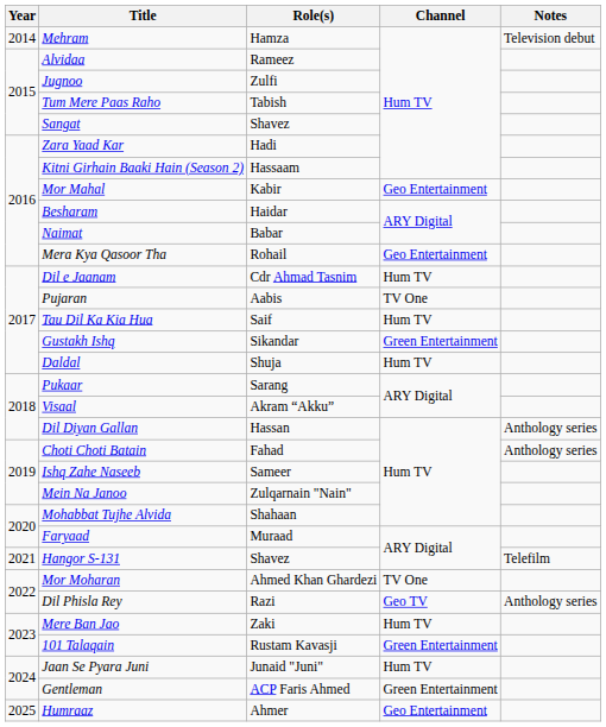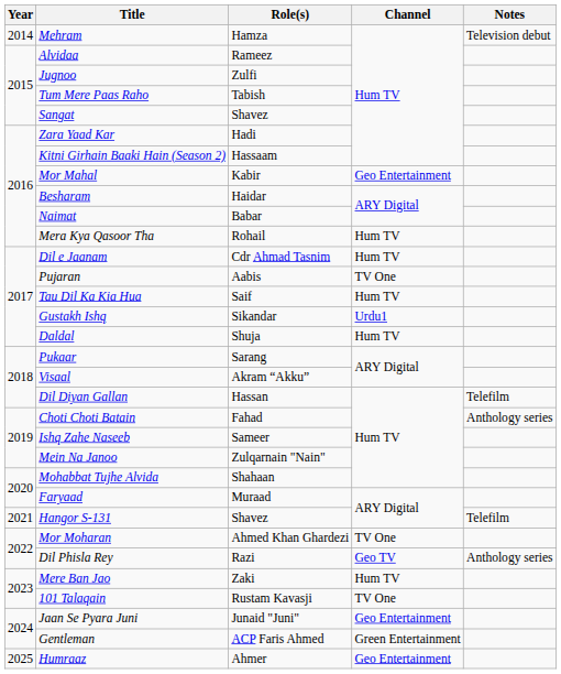 <table class="wikitable plainrowheaders sortable">
 <tr>
 <th scope="col">Year</th>
 <th scope="col">Title</th>
 <th scope="col">Role(s)</th>
 <th scope="col">Channel</th>
 <th>Notes</th>
 </tr>
 <tr>
 <td>2014</td>
 <td><em><a href='#'>Mehram</a></em></td>
 <td>Hamza</td>
 <td rowspan="7"><a href='#'>Hum TV</a></td>
 <td>Television debut</td>
 </tr>
 <tr>
 <td rowspan="4">2015</td>
 <td><em><a href='#'>Alvidaa</a></em></td>
 <td>Rameez</td>
 <td></td>
 </tr>
 <tr>
 <td><em><a href='#'>Jugnoo</a></em></td>
 <td>Zulfi</td>
 <td></td>
 </tr>
 <tr>
 <td><em><a href='#'>Tum Mere Paas Raho</a></em></td>
 <td>Tabish</td>
 <td></td>
 </tr>
 <tr>
 <td><em><a href='#'>Sangat</a></em></td>
 <td>Shavez</td>
 <td></td>
 </tr>
 <tr>
 <td rowspan="6">2016</td>
 <td><em><a href='#'>Zara Yaad Kar</a></em></td>
 <td>Hadi</td>
 <td></td>
 </tr>
 <tr>
 <td><em><a href='#'>Kitni Girhain Baaki Hain (Season 2)</a></em></td>
 <td>Hassaam</td>
 <td></td>
 </tr>
 <tr>
 <td><em><a href='#'>Mor Mahal</a></em></td>
 <td>Kabir</td>
 <td><a href='#'>Geo Entertainment</a></td>
 <td></td>
 </tr>
 <tr>
 <td><em><a href='#'>Besharam</a></em></td>
 <td>Haidar</td>
 <td rowspan="2"><a href='#'>ARY Digital</a></td>
 <td></td>
 </tr>
 <tr>
 <td><em><a href='#'>Naimat</a></em></td>
 <td>Babar</td>
 <td></td>
 </tr>
 <tr>
 <td><em>Mera Kya Qasoor Tha</em></td>
 <td>Rohail</td>
-<td><a href='#'>Geo Entertainment</a></td>
+<td>Hum TV</td>
 <td></td>
 </tr>
 <tr>
 <td rowspan="5">2017</td>
 <td><em><a href='#'>Dil e Jaanam</a></em></td>
 <td>Cdr <a href='#'>Ahmad Tasnim</a></td>
 <td>Hum TV</td>
 <td></td>
 </tr>
 <tr>
 <td><em>Pujaran</em></td>
 <td>Aabis</td>
 <td>TV One</td>
 <td></td>
 </tr>
 <tr>
 <td><em><a href='#'>Tau Dil Ka Kia Hua</a></em></td>
 <td>Saif</td>
 <td>Hum TV</td>
 <td></td>
 </tr>
 <tr>
 <td><em><a href='#'>Gustakh Ishq</a></em></td>
 <td>Sikandar</td>
-<td><a href='#'>Green Entertainment</a></td>
+<td><a href='#'>Urdu1</a></td>
 <td></td>
 </tr>
 <tr>
 <td><em><a href='#'>Daldal</a></em></td>
 <td>Shuja</td>
 <td>Hum TV</td>
 <td></td>
 </tr>
 <tr>
 <td rowspan="3">2018</td>
 <td><em><a href='#'>Pukaar</a></em></td>
 <td>Sarang</td>
 <td rowspan="2">ARY Digital</td>
 <td></td>
 </tr>
 <tr>
 <td><em><a href='#'>Visaal</a></em></td>
 <td>Akram “Akku”</td>
 <td></td>
 </tr>
 <tr>
 <td><em><a href='#'>Dil Diyan Gallan</a></em></td>
 <td>Hassan</td>
 <td rowspan="5">Hum TV</td>
-<td>Anthology series</td>
+<td>Telefilm</td>
 </tr>
 <tr>
 <td rowspan="3">2019</td>
 <td><em><a href='#'>Choti Choti Batain</a></em></td>
 <td>Fahad</td>
 <td>Anthology series</td>
 </tr>
 <tr>
 <td><em><a href='#'>Ishq Zahe Naseeb</a></em></td>
 <td>Sameer</td>
 <td></td>
 </tr>
 <tr>
 <td><em><a href='#'>Mein Na Janoo</a></em></td>
 <td>Zulqarnain "Nain"</td>
 <td></td>
 </tr>
 <tr>
 <td rowspan="2">2020</td>
 <td><em><a href='#'>Mohabbat Tujhe Alvida</a></em></td>
 <td>Shahaan</td>
 <td></td>
 </tr>
 <tr>
 <td><em><a href='#'>Faryaad</a></em></td>
 <td>Muraad</td>
 <td rowspan="2">ARY Digital</td>
 <td></td>
 </tr>
 <tr>
 <td>2021</td>
 <td><em><a href='#'>Hangor S-131</a></em></td>
 <td>Shavez</td>
 <td>Telefilm</td>
 </tr>
 <tr>
 <td rowspan="2">2022</td>
 <td><em><a href='#'>Mor Moharan</a></em></td>
 <td>Ahmed Khan Ghardezi</td>
 <td>TV One</td>
 <td></td>
 </tr>
 <tr>
 <td><em>Dil Phisla Rey</em></td>
 <td>Razi</td>
 <td><a href='#'>Geo TV</a></td>
 <td>Anthology series</td>
 </tr>
 <tr>
 <td rowspan="2">2023</td>
 <td><em><a href='#'>Mere Ban Jao</a></em></td>
 <td>Zaki</td>
 <td>Hum TV</td>
 <td></td>
 </tr>
 <tr>
 <td><em><a href='#'>101 Talaqain</a></em></td>
 <td>Rustam Kavasji</td>
-<td><a href='#'>Green Entertainment</a></td>
+<td>TV One</td>
 <td></td>
 </tr>
 <tr>
 <td rowspan="2">2024</td>
 <td><em>Jaan Se Pyara Juni</em></td>
 <td>Junaid "Juni"</td>
-<td>Hum TV</td>
+<td><a href='#'>Geo Entertainment</a></td>
 <td></td>
 </tr>
 <tr>
 <td><em>Gentleman</em></td>
 <td><a href='#'>ACP</a> Faris Ahmed</td>
 <td>Green Entertainment</td>
 <td></td>
 </tr>
 <tr>
 <td>2025</td>
 <td><em><a href='#'>Humraaz</a></td>
 <td>Ahmer</td>
 <td><a href='#'>Geo Entertainment</a></td>
 <td></td>
 </tr>
 </table>
